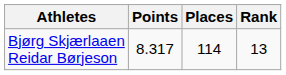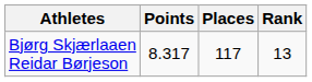 <table class="wikitable" border="1" style="font-size:90%">
 <tr>
 <th>Athletes</th>
 <th>Points</th>
 <th>Places</th>
 <th>Rank</th>
 </tr>
 <tr align=center>
 <td align=left><a href='#'>Bjørg Skjærlaaen</a><br><a href='#'>Reidar Børjeson</a></td>
 <td>8.317</td>
-<td>114</td>
+<td>117</td>
 <td>13</td>
 </tr>
 </table>
